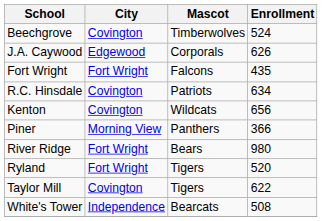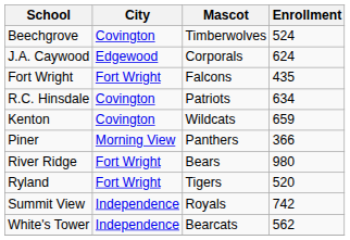 <table class="wikitable sortable">
 <tr>
 <th>School</th>
 <th>City</th>
 <th>Mascot</th>
 <th>Enrollment</th>
 </tr>
 <tr>
 <td>Beechgrove</td>
 <td><a href='#'>Covington</a></td>
 <td>Timberwolves</td>
 <td>524</td>
 </tr>
 <tr>
 <td>J.A. Caywood</td>
 <td><a href='#'>Edgewood</a></td>
 <td>Corporals</td>
-<td>626</td>
+<td>624</td>
 </tr>
 <tr>
 <td>Fort Wright</td>
 <td><a href='#'>Fort Wright</a></td>
 <td>Falcons</td>
 <td>435</td>
 </tr>
 <tr>
 <td>R.C. Hinsdale</td>
 <td><a href='#'>Covington</a></td>
 <td>Patriots</td>
 <td>634</td>
 </tr>
 <tr>
 <td>Kenton</td>
 <td><a href='#'>Covington</a></td>
 <td>Wildcats</td>
-<td>656</td>
+<td>659</td>
 </tr>
 <tr>
 <td>Piner</td>
 <td><a href='#'>Morning View</a></td>
 <td>Panthers</td>
 <td>366</td>
 </tr>
 <tr>
 <td>River Ridge</td>
 <td><a href='#'>Fort Wright</a></td>
 <td>Bears</td>
 <td>980</td>
 </tr>
 <tr>
 <td>Ryland</td>
 <td><a href='#'>Fort Wright</a></td>
 <td>Tigers</td>
 <td>520</td>
 </tr>
 <tr>
-<td>Taylor Mill</td>
-<td><a href='#'>Covington</a></td>
-<td>Tigers</td>
-<td>622</td>
+<td>Summit View</td>
+<td><a href='#'>Independence</a></td>
+<td>Royals</td>
+<td>742</td>
 </tr>
 <tr>
 <td>White's Tower</td>
 <td><a href='#'>Independence</a></td>
 <td>Bearcats</td>
-<td>508</td>
+<td>562</td>
 </tr>
 <tr>
 </tr>
 </table>
